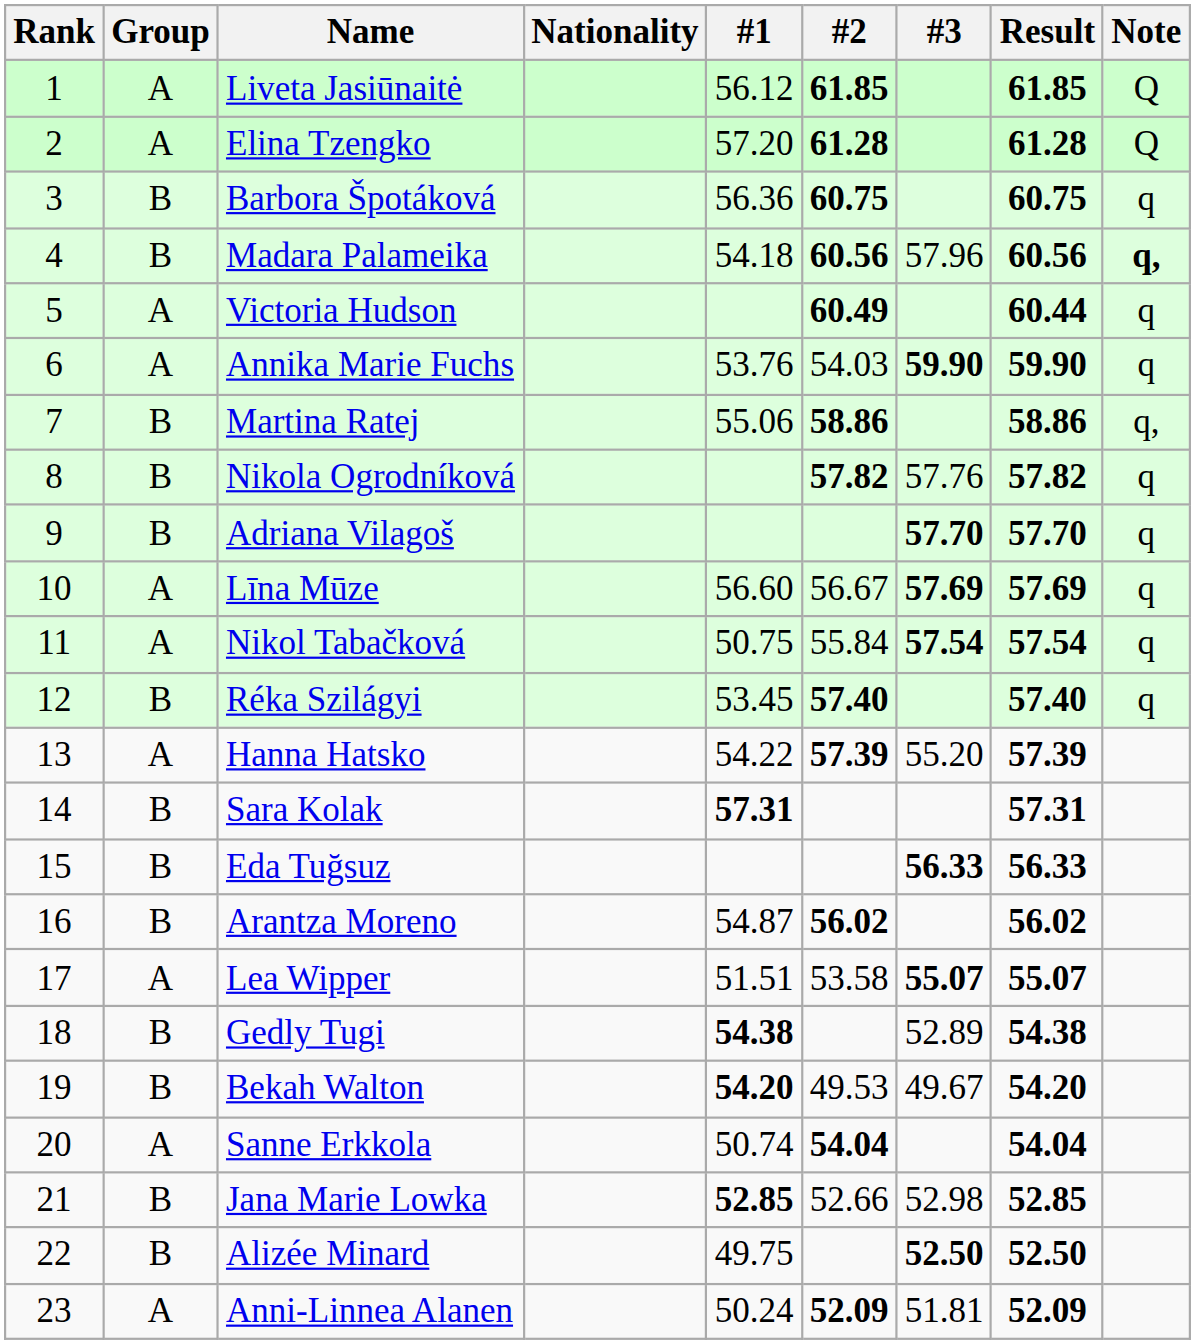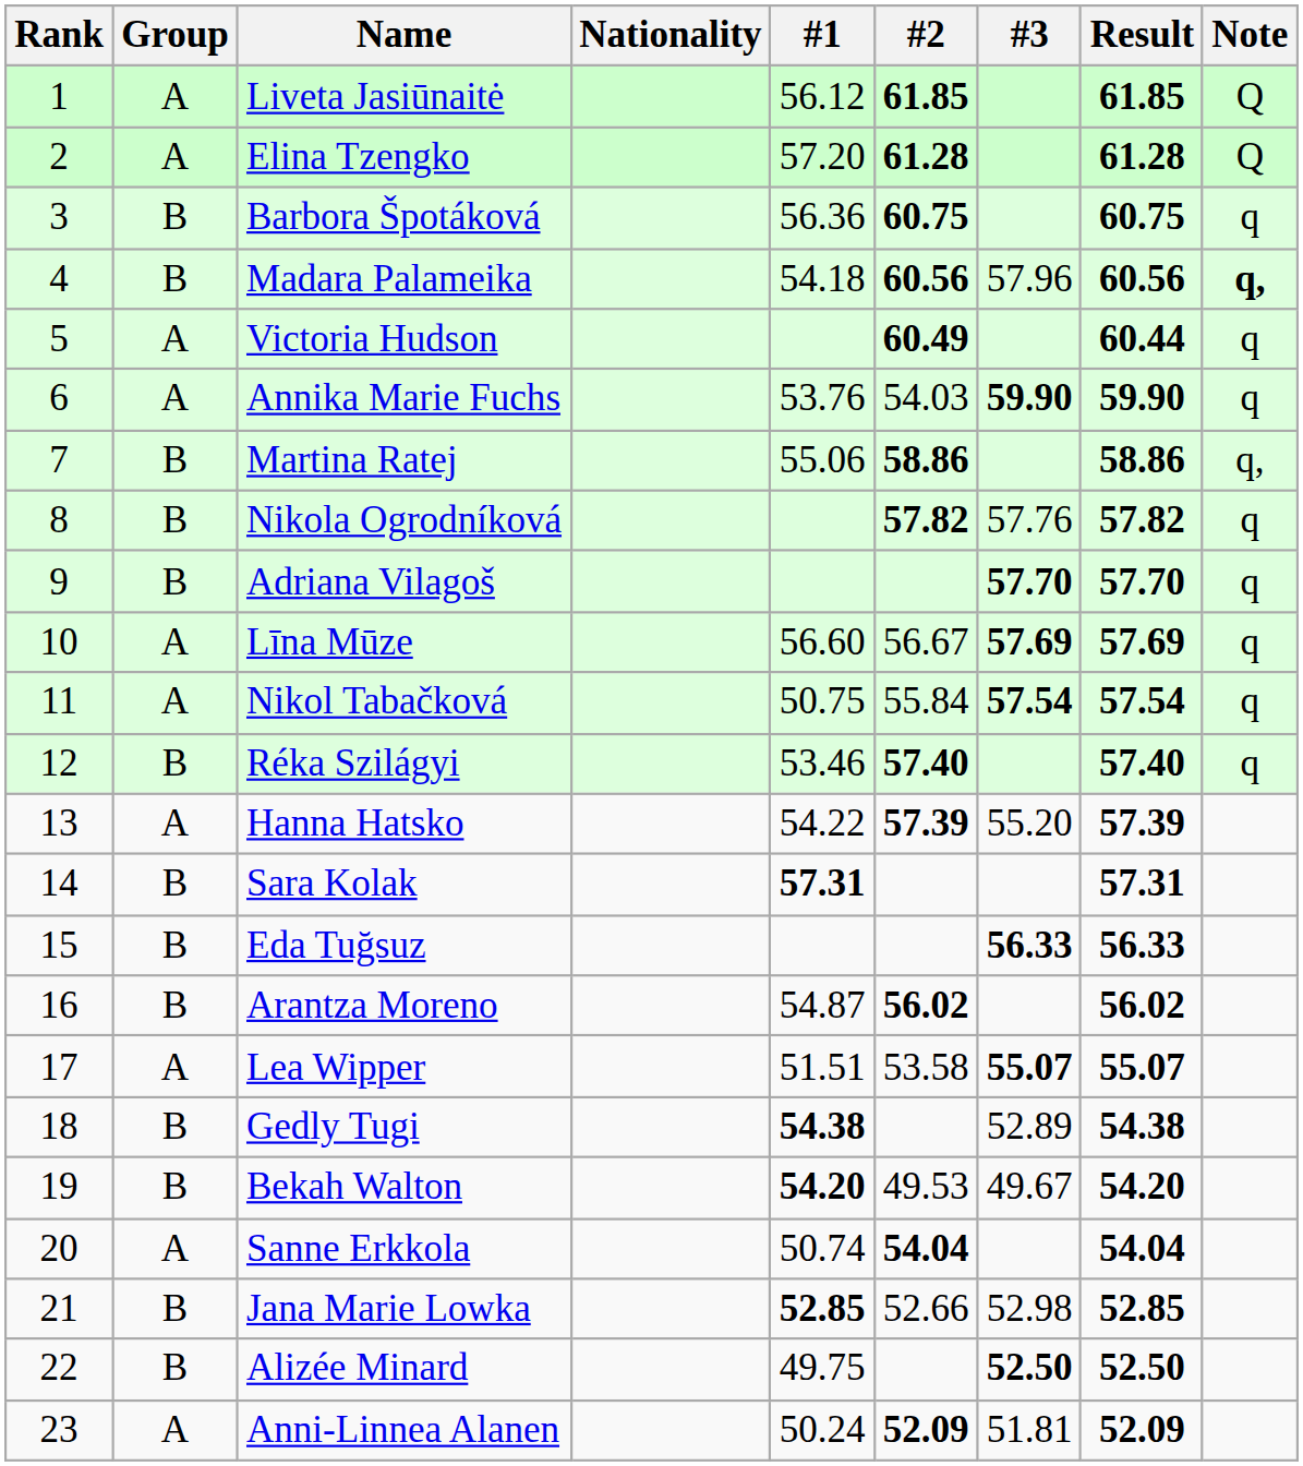 <table class="wikitable sortable" style="text-align:center">
 <tr>
 <th>Rank</th>
 <th>Group</th>
 <th>Name</th>
 <th>Nationality</th>
 <th>#1</th>
 <th>#2</th>
 <th>#3</th>
 <th>Result</th>
 <th>Note</th>
 </tr>
 <tr bgcolor=ccffcc>
 <td>1</td>
 <td>A</td>
 <td align=left><a href='#'>Liveta Jasiūnaitė</a></td>
 <td align=left></td>
 <td>56.12</td>
 <td><strong>61.85</strong></td>
 <td></td>
 <td><strong>61.85</strong></td>
 <td>Q</td>
 </tr>
 <tr bgcolor=ccffcc>
 <td>2</td>
 <td>A</td>
 <td align=left><a href='#'>Elina Tzengko</a></td>
 <td align=left></td>
 <td>57.20</td>
 <td><strong>61.28</strong></td>
 <td></td>
 <td><strong>61.28</strong></td>
 <td>Q</td>
 </tr>
 <tr bgcolor=ddffdd>
 <td>3</td>
 <td>B</td>
 <td align=left><a href='#'>Barbora Špotáková</a></td>
 <td align=left></td>
 <td>56.36</td>
 <td><strong>60.75</strong></td>
 <td></td>
 <td><strong>60.75</strong></td>
 <td>q</td>
 </tr>
 <tr bgcolor=ddffdd>
 <td>4</td>
 <td>B</td>
 <td align=left><a href='#'>Madara Palameika</a></td>
 <td align=left></td>
 <td>54.18</td>
 <td><strong>60.56</strong></td>
 <td>57.96</td>
 <td><strong>60.56</strong></td>
 <td><strong>q, </strong></td>
 </tr>
 <tr bgcolor=ddffdd>
 <td>5</td>
 <td>A</td>
 <td align=left><a href='#'>Victoria Hudson</a></td>
 <td align=left></td>
 <td></td>
 <td><strong>60.49</strong></td>
 <td></td>
 <td><strong>60.44</strong></td>
 <td>q</td>
 </tr>
 <tr bgcolor=ddffdd>
 <td>6</td>
 <td>A</td>
 <td align=left><a href='#'>Annika Marie Fuchs</a></td>
 <td align=left></td>
 <td>53.76</td>
 <td>54.03</td>
 <td><strong>59.90</strong></td>
 <td><strong>59.90</strong></td>
 <td>q</td>
 </tr>
 <tr bgcolor=ddffdd>
 <td>7</td>
 <td>B</td>
 <td align=left><a href='#'>Martina Ratej</a></td>
 <td align=left></td>
 <td>55.06</td>
 <td><strong>58.86</strong></td>
 <td></td>
 <td><strong>58.86</strong></td>
 <td>q, </td>
 </tr>
 <tr bgcolor=ddffdd>
 <td>8</td>
 <td>B</td>
 <td align=left><a href='#'>Nikola Ogrodníková</a></td>
 <td align=left></td>
 <td></td>
 <td><strong>57.82</strong></td>
 <td>57.76</td>
 <td><strong>57.82</strong></td>
 <td>q</td>
 </tr>
 <tr bgcolor=ddffdd>
 <td>9</td>
 <td>B</td>
 <td align=left><a href='#'>Adriana Vilagoš</a></td>
 <td align=left></td>
 <td></td>
 <td></td>
 <td><strong>57.70</strong></td>
 <td><strong>57.70</strong></td>
 <td>q</td>
 </tr>
 <tr bgcolor=ddffdd>
 <td>10</td>
 <td>A</td>
 <td align=left><a href='#'>Līna Mūze</a></td>
 <td align=left></td>
 <td>56.60</td>
 <td>56.67</td>
 <td><strong>57.69</strong></td>
 <td><strong>57.69</strong></td>
 <td>q</td>
 </tr>
 <tr bgcolor=ddffdd>
 <td>11</td>
 <td>A</td>
 <td align=left><a href='#'>Nikol Tabačková</a></td>
 <td align=left></td>
 <td>50.75</td>
 <td>55.84</td>
 <td><strong>57.54</strong></td>
 <td><strong>57.54</strong></td>
 <td>q</td>
 </tr>
 <tr bgcolor=ddffdd>
 <td>12</td>
 <td>B</td>
 <td align=left><a href='#'>Réka Szilágyi</a></td>
 <td align=left></td>
-<td>53.45</td>
+<td>53.46</td>
 <td><strong>57.40</strong></td>
 <td></td>
 <td><strong>57.40</strong></td>
 <td>q</td>
 </tr>
 <tr>
 <td>13</td>
 <td>A</td>
 <td align=left><a href='#'>Hanna Hatsko</a></td>
 <td align=left></td>
 <td>54.22</td>
 <td><strong>57.39</strong></td>
 <td>55.20</td>
 <td><strong>57.39</strong></td>
 <td></td>
 </tr>
 <tr>
 <td>14</td>
 <td>B</td>
 <td align=left><a href='#'>Sara Kolak</a></td>
 <td align=left></td>
 <td><strong>57.31</strong></td>
 <td></td>
 <td></td>
 <td><strong>57.31</strong></td>
 <td></td>
 </tr>
 <tr>
 <td>15</td>
 <td>B</td>
 <td align=left><a href='#'>Eda Tuğsuz</a></td>
 <td align=left></td>
 <td></td>
 <td></td>
 <td><strong>56.33</strong></td>
 <td><strong>56.33</strong></td>
 <td></td>
 </tr>
 <tr>
 <td>16</td>
 <td>B</td>
 <td align=left><a href='#'>Arantza Moreno</a></td>
 <td align=left></td>
 <td>54.87</td>
 <td><strong>56.02</strong></td>
 <td></td>
 <td><strong>56.02</strong></td>
 <td></td>
 </tr>
 <tr>
 <td>17</td>
 <td>A</td>
 <td align=left><a href='#'>Lea Wipper</a></td>
 <td align=left></td>
 <td>51.51</td>
 <td>53.58</td>
 <td><strong>55.07</strong></td>
 <td><strong>55.07</strong></td>
 <td></td>
 </tr>
 <tr>
 <td>18</td>
 <td>B</td>
 <td align=left><a href='#'>Gedly Tugi</a></td>
 <td align=left></td>
 <td><strong>54.38</strong></td>
 <td></td>
 <td>52.89</td>
 <td><strong>54.38</strong></td>
 <td></td>
 </tr>
 <tr>
 <td>19</td>
 <td>B</td>
 <td align=left><a href='#'>Bekah Walton</a></td>
 <td align=left></td>
 <td><strong>54.20</strong></td>
 <td>49.53</td>
 <td>49.67</td>
 <td><strong>54.20</strong></td>
 <td></td>
 </tr>
 <tr>
 <td>20</td>
 <td>A</td>
 <td align=left><a href='#'>Sanne Erkkola</a></td>
 <td align=left></td>
 <td>50.74</td>
 <td><strong>54.04</strong></td>
 <td></td>
 <td><strong>54.04</strong></td>
 <td></td>
 </tr>
 <tr>
 <td>21</td>
 <td>B</td>
 <td align=left><a href='#'>Jana Marie Lowka</a></td>
 <td align=left></td>
 <td><strong>52.85</strong></td>
 <td>52.66</td>
 <td>52.98</td>
 <td><strong>52.85</strong></td>
 <td></td>
 </tr>
 <tr>
 <td>22</td>
 <td>B</td>
 <td align=left><a href='#'>Alizée Minard</a></td>
 <td align=left></td>
 <td>49.75</td>
 <td></td>
 <td><strong>52.50</strong></td>
 <td><strong>52.50</strong></td>
 <td></td>
 </tr>
 <tr>
 <td>23</td>
 <td>A</td>
 <td align=left><a href='#'>Anni-Linnea Alanen</a></td>
 <td align=left></td>
 <td>50.24</td>
 <td><strong>52.09</strong></td>
 <td>51.81</td>
 <td><strong>52.09</strong></td>
 <td></td>
 </tr>
 </table>
